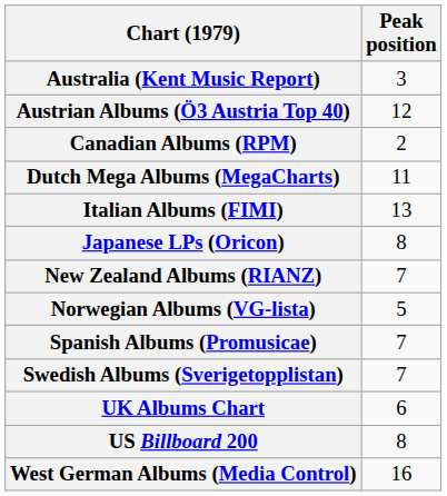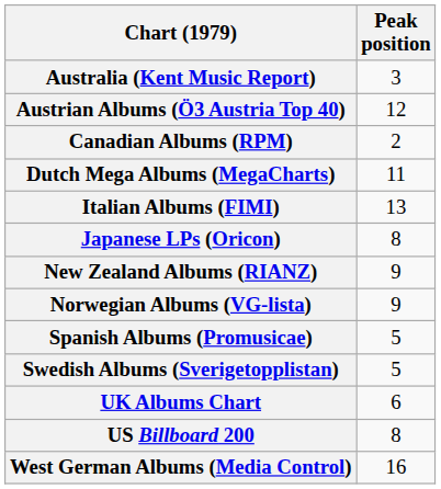 <table class="wikitable sortable plainrowheaders" style="text-align:center;">
 <tr>
 <th scope="col">Chart (1979)</th>
 <th scope="col">Peak<br>position</th>
 </tr>
 <tr>
 <th scope="row">Australia (<a href='#'>Kent Music Report</a>)</th>
 <td>3</td>
 </tr>
 <tr>
 <th scope="row">Austrian Albums (<a href='#'>Ö3 Austria Top 40</a>)</th>
 <td>12</td>
 </tr>
 <tr>
 <th scope="row">Canadian Albums (<a href='#'>RPM</a>)</th>
 <td>2</td>
 </tr>
 <tr>
 <th scope="row">Dutch Mega Albums (<a href='#'>MegaCharts</a>)</th>
 <td>11</td>
 </tr>
 <tr>
 <th scope="row">Italian Albums (<a href='#'>FIMI</a>)</th>
 <td>13</td>
 </tr>
 <tr>
 <th scope="row"><a href='#'>Japanese LPs</a> (<a href='#'>Oricon</a>)</th>
 <td>8</td>
 </tr>
 <tr>
 <th scope="row">New Zealand Albums (<a href='#'>RIANZ</a>)</th>
-<td>7</td>
+<td>9</td>
 </tr>
 <tr>
 <th scope="row">Norwegian Albums (<a href='#'>VG-lista</a>)</th>
+<td>9</td>
+</tr>
+<tr>
+<th scope="row">Spanish Albums (<a href='#'>Promusicae</a>)</th>
 <td>5</td>
 </tr>
 <tr>
-<th scope="row">Spanish Albums (<a href='#'>Promusicae</a>)</th>
-<td>7</td>
-</tr>
-<tr>
 <th scope="row">Swedish Albums (<a href='#'>Sverigetopplistan</a>)</th>
-<td>7</td>
+<td>5</td>
 </tr>
 <tr>
 <th scope="row"><a href='#'>UK Albums Chart</a></th>
 <td>6</td>
 </tr>
 <tr>
 <th scope="row">US <a href='#'><em>Billboard</em> 200</a></th>
 <td>8</td>
 </tr>
 <tr>
 <th scope="row">West German Albums (<a href='#'>Media Control</a>)</th>
 <td>16</td>
 </tr>
 </table>
